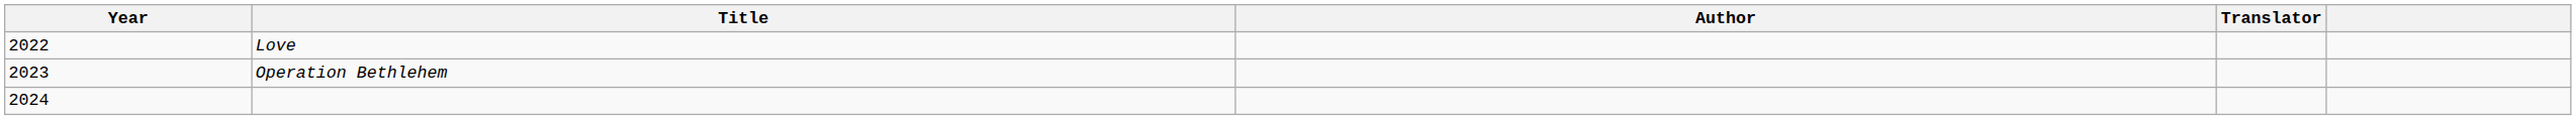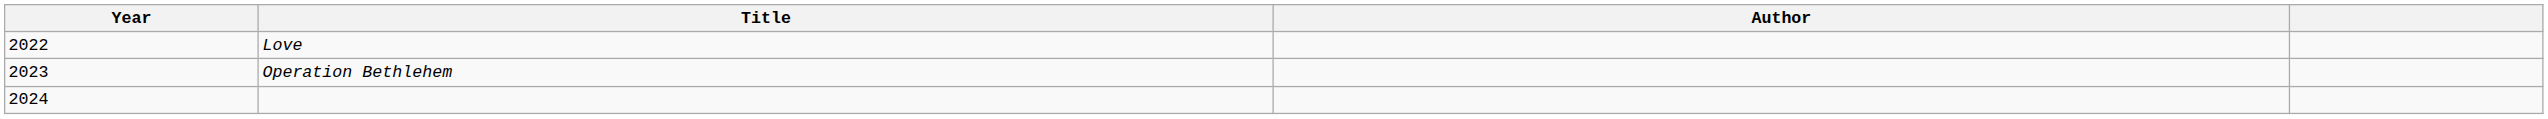 <table class="wikitable sortable" style="width:100%">
 <tr>
 <th scope="col" style="width:10%">Year</th>
 <th scope="col" style="width:40%">Title</th>
 <th scope="col" style="width:40%">Author</th>
-<th>Translator</th>
 <th scope="col" style="width:10%"></th>
 </tr>
 <tr>
 <td>2022</td>
 <td><em>Love</em></td>
-<td></td>
 <td></td>
 <td></td>
 </tr>
 <tr>
 <td>2023</td>
 <td><em>Operation Bethlehem</em></td>
 <td></td>
 <td></td>
-<td></td>
 </tr>
 <tr>
 <td>2024</td>
 <td><em></em></td>
 <td></td>
 <td></td>
-<td></td>
 </tr>
 </table>
